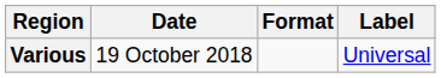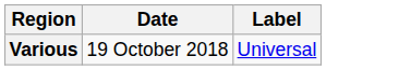 <table class="wikitable plainrowheaders">
 <tr>
 <th>Region</th>
 <th>Date</th>
-<th>Format</th>
 <th>Label</th>
 </tr>
 <tr>
 <th scope="row">Various</th>
 <td>19 October 2018</td>
-<td></td>
 <td><a href='#'>Universal</a></td>
 </tr>
 </table>
